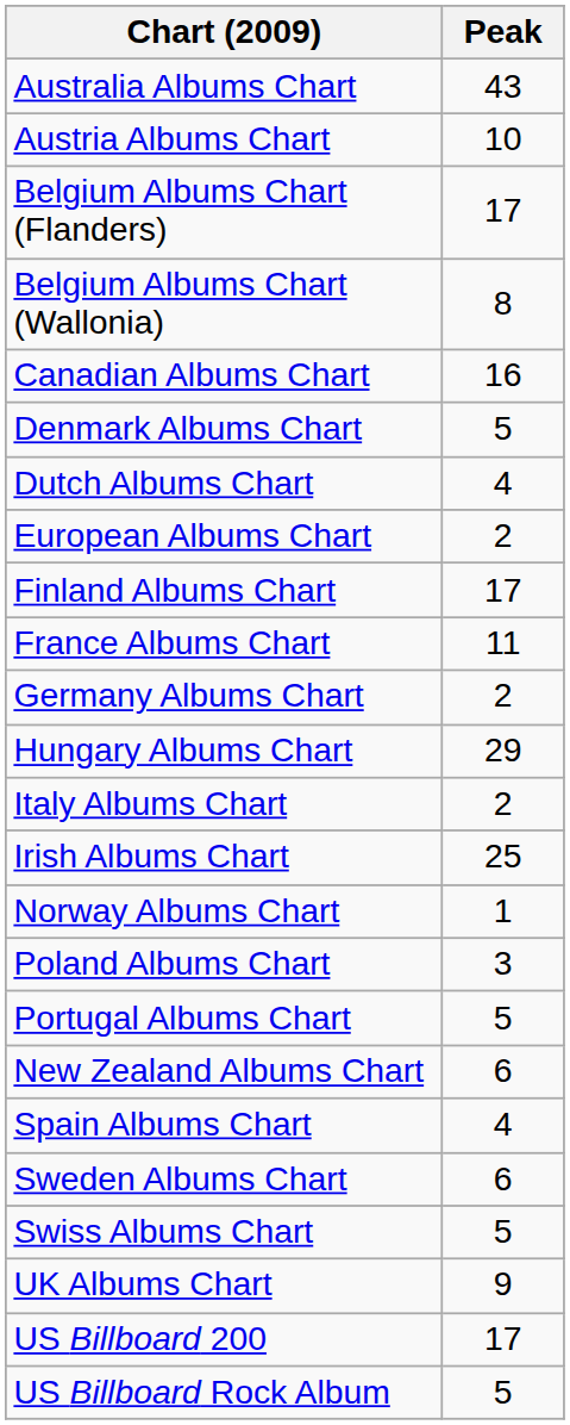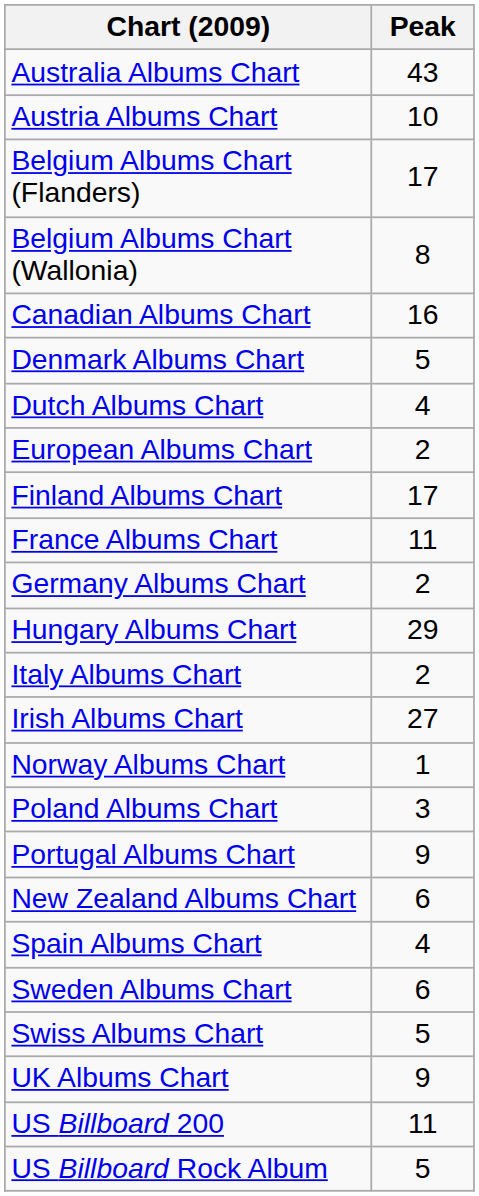 <table class="wikitable sortable">
 <tr>
 <th style="width:200px;">Chart (2009)</th>
 <th style="width:50px;">Peak</th>
 </tr>
 <tr>
 <td align="left"><a href='#'>Australia Albums Chart</a></td>
 <td align="center">43</td>
 </tr>
 <tr>
 <td><a href='#'>Austria Albums Chart</a></td>
 <td align="center">10</td>
 </tr>
 <tr>
 <td><a href='#'>Belgium Albums Chart</a> (Flanders)</td>
 <td align="center">17</td>
 </tr>
 <tr>
 <td><a href='#'>Belgium Albums Chart</a> (Wallonia)</td>
 <td align="center">8</td>
 </tr>
 <tr>
 <td><a href='#'>Canadian Albums Chart</a></td>
 <td align="center">16</td>
 </tr>
 <tr>
 <td><a href='#'>Denmark Albums Chart</a></td>
 <td align="center">5</td>
 </tr>
 <tr>
 <td align="left"><a href='#'>Dutch Albums Chart</a></td>
 <td align="center">4</td>
 </tr>
 <tr>
 <td align="left"><a href='#'>European Albums Chart</a></td>
 <td align="center">2</td>
 </tr>
 <tr>
 <td align="left"><a href='#'>Finland Albums Chart</a></td>
 <td align="center">17</td>
 </tr>
 <tr>
 <td><a href='#'>France Albums Chart</a></td>
 <td align="center">11</td>
 </tr>
 <tr>
 <td align="left"><a href='#'>Germany Albums Chart</a></td>
 <td align="center">2</td>
 </tr>
 <tr>
 <td align="left"><a href='#'>Hungary Albums Chart</a></td>
 <td align="center">29</td>
 </tr>
 <tr>
 <td align="left"><a href='#'>Italy Albums Chart</a></td>
 <td align="center">2</td>
 </tr>
 <tr>
 <td><a href='#'>Irish Albums Chart</a></td>
-<td align="center">25</td>
+<td align="center">27</td>
 </tr>
 <tr>
 <td align="left"><a href='#'>Norway Albums Chart</a></td>
 <td align="center">1</td>
 </tr>
 <tr>
 <td align="left"><a href='#'>Poland Albums Chart</a></td>
 <td align="center">3</td>
 </tr>
 <tr>
 <td align="left"><a href='#'>Portugal Albums Chart</a></td>
-<td align="center">5</td>
+<td align="center">9</td>
 </tr>
 <tr>
 <td><a href='#'>New Zealand Albums Chart</a></td>
 <td align="center">6</td>
 </tr>
 <tr>
 <td><a href='#'>Spain Albums Chart</a></td>
 <td align="center">4</td>
 </tr>
 <tr>
 <td><a href='#'>Sweden Albums Chart</a></td>
 <td align="center">6</td>
 </tr>
 <tr>
 <td><a href='#'>Swiss Albums Chart</a></td>
 <td align="center">5</td>
 </tr>
 <tr>
 <td align="left"><a href='#'>UK Albums Chart</a></td>
 <td align="center">9</td>
 </tr>
 <tr>
 <td align="left"><a href='#'>US <em>Billboard</em> 200</a></td>
-<td align="center">17</td>
+<td align="center">11</td>
 </tr>
 <tr>
 <td align="left"><a href='#'>US <em>Billboard</em> Rock Album</a></td>
 <td align="center">5</td>
 </tr>
 </table>
